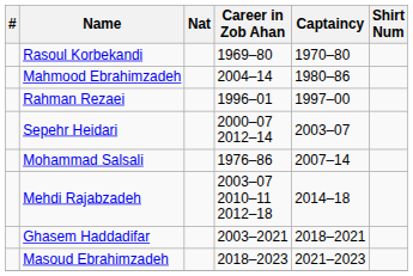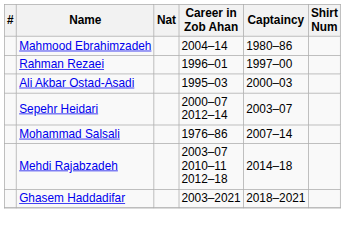 <table class="wikitable">
 <tr>
 <th>#</th>
 <th>Name</th>
 <th>Nat</th>
 <th>Career in <br>Zob Ahan</th>
 <th>Captaincy</th>
 <th>Shirt<br>Num</th>
-</tr>
-<tr>
-<td></td>
-<td><a href='#'>Rasoul Korbekandi</a></td>
-<td></td>
-<td>1969–80</td>
-<td>1970–80</td>
-<td></td>
 </tr>
 <tr>
 <td></td>
 <td><a href='#'>Mahmood Ebrahimzadeh</a></td>
 <td><br></td>
 <td>2004–14</td>
 <td>1980–86</td>
 <td></td>
 </tr>
 <tr>
 <td></td>
 <td><a href='#'>Rahman Rezaei</a></td>
 <td></td>
 <td>1996–01</td>
 <td>1997–00</td>
+<td></td>
+</tr>
+<tr>
+<td></td>
+<td><a href='#'>Ali Akbar Ostad-Asadi</a></td>
+<td></td>
+<td>1995–03</td>
+<td>2000–03</td>
 <td></td>
 </tr>
 <tr>
 <td></td>
 <td><a href='#'>Sepehr Heidari</a></td>
 <td></td>
 <td>2000–07<br>2012–14</td>
 <td>2003–07</td>
 <td></td>
 </tr>
 <tr>
 <td></td>
 <td><a href='#'>Mohammad Salsali</a></td>
 <td></td>
 <td>1976–86</td>
 <td>2007–14</td>
 <td></td>
 </tr>
 <tr>
 <td></td>
 <td><a href='#'>Mehdi Rajabzadeh</a></td>
 <td></td>
 <td>2003–07<br>2010–11<br>2012–18</td>
 <td>2014–18</td>
 <td></td>
 </tr>
 <tr>
 <td></td>
 <td><a href='#'>Ghasem Haddadifar</a></td>
 <td></td>
 <td>2003–2021</td>
 <td>2018–2021</td>
 <td></td>
 </tr>
 <tr>
-<td></td>
-<td><a href='#'>Masoud Ebrahimzadeh</a></td>
-<td></td>
-<td>2018–2023</td>
-<td>2021–2023</td>
-<td></td>
-</tr>
-<tr>
 </tr>
 </table>
